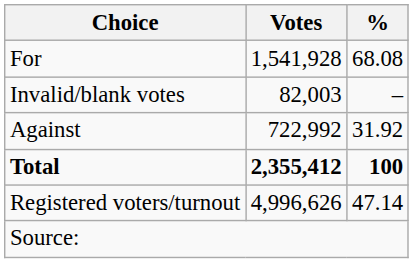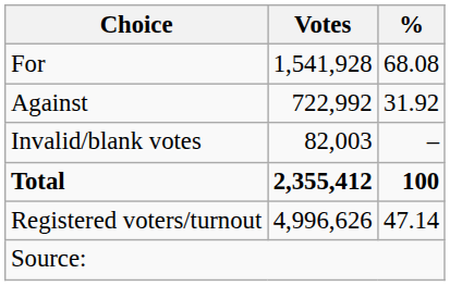 <table class=wikitable style=text-align:right>
 <tr>
 <th>Choice</th>
 <th>Votes</th>
 <th>%</th>
 </tr>
 <tr>
 <td align=left>For</td>
 <td>1,541,928</td>
 <td>68.08</td>
 </tr>
 <tr>
+<td align=left>Against</td>
+<td>722,992</td>
+<td>31.92</td>
+</tr>
+<tr>
 <td align=left>Invalid/blank votes</td>
 <td>82,003</td>
 <td>–</td>
-</tr>
-<tr>
-<td align=left>Against</td>
-<td>722,992</td>
-<td>31.92</td>
 </tr>
 <tr>
 <td align=left><strong>Total</strong></td>
 <td><strong>2,355,412</strong></td>
 <td><strong>100</strong></td>
 </tr>
 <tr>
 <td align=left>Registered voters/turnout</td>
 <td>4,996,626</td>
 <td>47.14</td>
 </tr>
 <tr>
 <td align=left colspan=3>Source: </td>
 </tr>
 </table>
